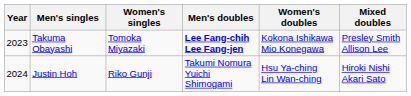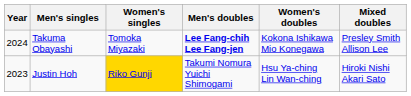 <table class=wikitable style="font-size:90%;">
 <tr>
 <th>Year</th>
 <th>Men's singles</th>
 <th>Women's singles</th>
 <th>Men's doubles</th>
 <th>Women's doubles</th>
 <th>Mixed doubles</th>
 </tr>
 <tr>
-<td>2023</td>
+<td>2024</td>
 <td> <a href='#'>Takuma Obayashi</a></td>
 <td> <a href='#'>Tomoka Miyazaki</a></td>
 <td><strong> <a href='#'>Lee Fang-chih</a><br> <a href='#'>Lee Fang-jen</a></strong></td>
 <td> <a href='#'>Kokona Ishikawa</a><br> <a href='#'>Mio Konegawa</a></td>
 <td> <a href='#'>Presley Smith</a><br> <a href='#'>Allison Lee</a></td>
 </tr>
 <tr>
-<td>2024</td>
+<td>2023</td>
 <td> <a href='#'>Justin Hoh</a></td>
-<td> <a href='#'>Riko Gunji</a></td>
+<td style="background: gold;"> <a href='#'>Riko Gunji</a></td>
 <td> <a href='#'>Takumi Nomura</a><br> <a href='#'>Yuichi Shimogami</a></td>
 <td> <a href='#'>Hsu Ya-ching</a><br> <a href='#'>Lin Wan-ching</a></td>
 <td> <a href='#'>Hiroki Nishi</a><br> <a href='#'>Akari Sato</a></td>
 </tr>
 </table>
